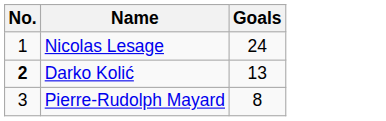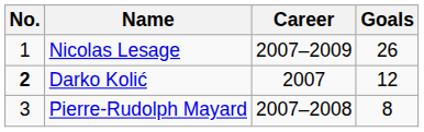 <table class="wikitable" style="text-align: center;">
 <tr>
 <th>No.</th>
 <th>Name</th>
+<th>Career</th>
 <th>Goals</th>
 </tr>
 <tr>
 <td>1</td>
 <td align="left"> <a href='#'>Nicolas Lesage</a></td>
-<td>24</td>
+<td>2007–2009</td>
+<td>26</td>
 </tr>
 <tr>
 <td><strong>2</strong></td>
 <td align="left"> <a href='#'>Darko Kolić</a></td>
-<td>13</td>
+<td>2007</td>
+<td>12</td>
 </tr>
 <tr>
 <td>3</td>
 <td align="left"> <a href='#'>Pierre-Rudolph Mayard</a></td>
+<td>2007–2008</td>
 <td>8</td>
 </tr>
 </table>
